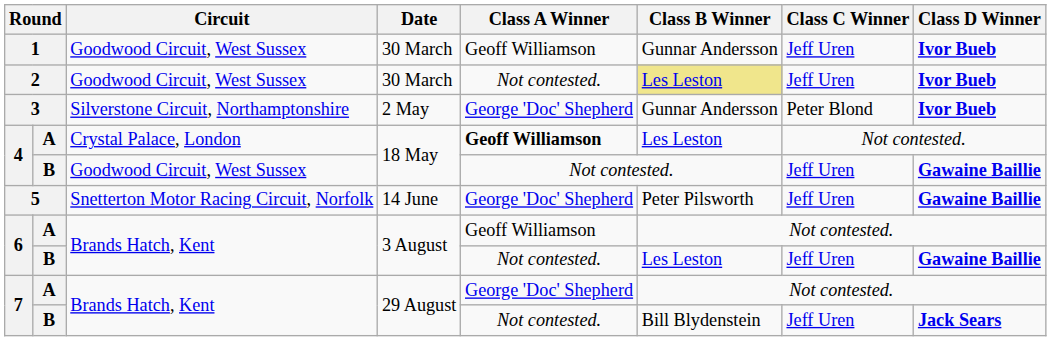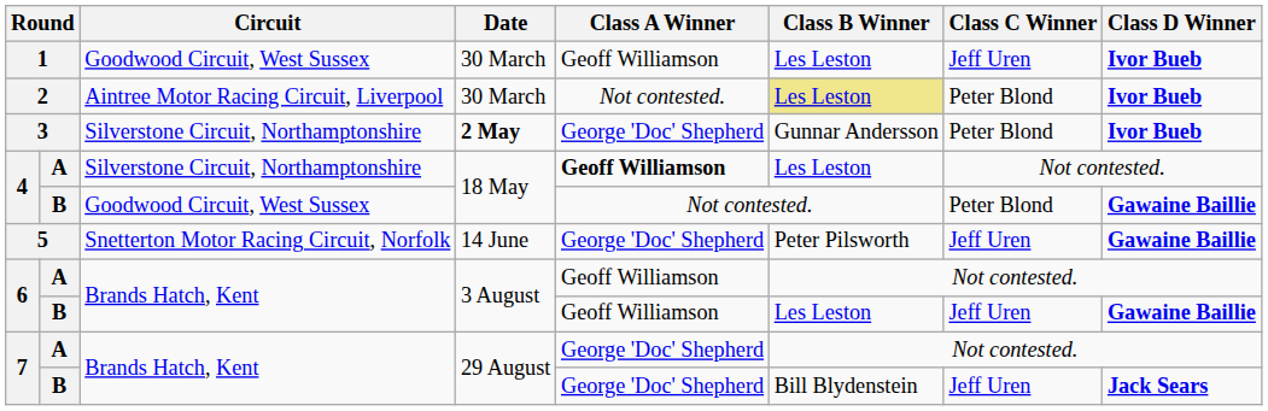 <table class="wikitable" style="font-size: 85%;">
 <tr>
 <th colspan=2>Round</th>
 <th>Circuit</th>
 <th>Date</th>
 <th>Class A Winner</th>
 <th>Class B Winner</th>
 <th>Class C Winner</th>
 <th>Class D Winner</th>
 </tr>
 <tr>
 <th colspan=2>1</th>
 <td><a href='#'>Goodwood Circuit</a>, <a href='#'>West Sussex</a></td>
 <td>30 March</td>
 <td> Geoff Williamson</td>
-<td> Gunnar Andersson</td>
+<td> <a href='#'>Les Leston</a></td>
 <td> <a href='#'>Jeff Uren</a></td>
 <td> <strong><a href='#'>Ivor Bueb</a></strong></td>
 </tr>
 <tr>
 <th colspan=2>2</th>
-<td><a href='#'>Goodwood Circuit</a>, <a href='#'>West Sussex</a></td>
+<td><a href='#'>Aintree Motor Racing Circuit</a>, <a href='#'>Liverpool</a></td>
 <td>30 March</td>
 <td align=center><em>Not contested.</em></td>
 <td style="background: khaki;"> <a href='#'>Les Leston</a></td>
-<td> <a href='#'>Jeff Uren</a></td>
+<td> Peter Blond</td>
 <td> <strong><a href='#'>Ivor Bueb</a></strong></td>
 </tr>
 <tr>
 <th colspan=2>3</th>
 <td><a href='#'>Silverstone Circuit</a>, <a href='#'>Northamptonshire</a></td>
-<td>2 May</td>
+<td><strong>2 May</strong></td>
 <td> <a href='#'>George 'Doc' Shepherd</a></td>
 <td> Gunnar Andersson</td>
 <td> Peter Blond</td>
 <td> <strong><a href='#'>Ivor Bueb</a></strong></td>
 </tr>
 <tr>
 <th rowspan=2>4</th>
 <th>A</th>
-<td><a href='#'>Crystal Palace</a>, <a href='#'>London</a></td>
+<td><a href='#'>Silverstone Circuit</a>, <a href='#'>Northamptonshire</a></td>
 <td rowspan=2>18 May</td>
 <td> <strong>Geoff Williamson</strong></td>
 <td> <a href='#'>Les Leston</a></td>
 <td colspan=2 align=center><em>Not contested.</em></td>
 </tr>
 <tr>
 <th>B</th>
 <td><a href='#'>Goodwood Circuit</a>, <a href='#'>West Sussex</a></td>
 <td colspan=2 align=center><em>Not contested.</em></td>
-<td> <a href='#'>Jeff Uren</a></td>
+<td> Peter Blond</td>
 <td> <strong><a href='#'>Gawaine Baillie</a></strong></td>
 </tr>
 <tr>
 <th colspan=2>5</th>
 <td><a href='#'>Snetterton Motor Racing Circuit</a>, <a href='#'>Norfolk</a></td>
 <td>14 June</td>
 <td> <a href='#'>George 'Doc' Shepherd</a></td>
 <td> Peter Pilsworth</td>
 <td> <a href='#'>Jeff Uren</a></td>
 <td> <strong><a href='#'>Gawaine Baillie</a></strong></td>
 </tr>
 <tr>
 <th rowspan=2>6</th>
 <th>A</th>
 <td rowspan=2><a href='#'>Brands Hatch</a>, <a href='#'>Kent</a></td>
 <td rowspan=2>3 August</td>
 <td> Geoff Williamson</td>
 <td colspan=3 align=center><em>Not contested.</em></td>
 </tr>
 <tr>
 <th>B</th>
-<td align=center><em>Not contested.</em></td>
+<td> Geoff Williamson</td>
 <td> <a href='#'>Les Leston</a></td>
 <td> <a href='#'>Jeff Uren</a></td>
 <td> <strong><a href='#'>Gawaine Baillie</a></strong></td>
 </tr>
 <tr>
 <th rowspan=2>7</th>
 <th>A</th>
 <td rowspan=2><a href='#'>Brands Hatch</a>, <a href='#'>Kent</a></td>
 <td rowspan=2>29 August</td>
 <td> <a href='#'>George 'Doc' Shepherd</a></td>
 <td colspan=3 align=center><em>Not contested.</em></td>
 </tr>
 <tr>
 <th>B</th>
-<td align=center><em>Not contested.</em></td>
+<td> <a href='#'>George 'Doc' Shepherd</a></td>
 <td> Bill Blydenstein</td>
 <td> <a href='#'>Jeff Uren</a></td>
 <td> <strong><a href='#'>Jack Sears</a></strong></td>
 </tr>
 </table>
